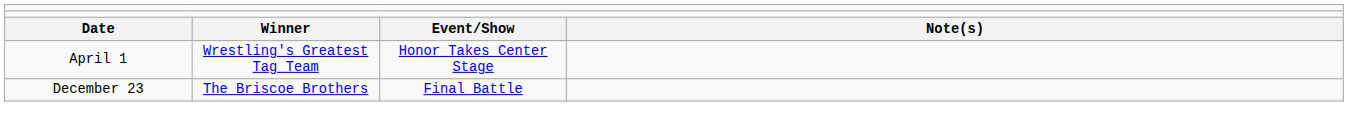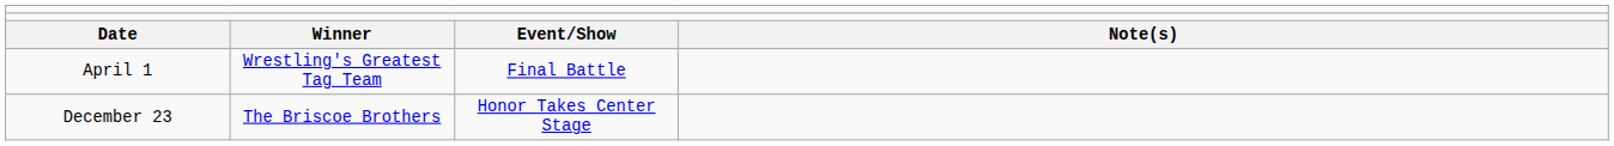 <table class="wikitable" style="text-align:center; width:100%;">
 <tr>
 <td colspan="5"></td>
 </tr>
 <tr>
 <td colspan="5"><strong></strong></td>
 </tr>
 <tr>
 <th width=14%>Date</th>
 <th width=14%>Winner</th>
 <th width=14%>Event/Show</th>
 <th width=58%>Note(s)</th>
 </tr>
 <tr>
 <td>April 1</td>
 <td><a href='#'>Wrestling's Greatest Tag Team</a><br></td>
-<td><a href='#'>Honor Takes Center Stage</a></td>
+<td><a href='#'>Final Battle</a></td>
 <td align="left"></td>
 </tr>
 <tr>
 <td>December 23</td>
 <td><a href='#'>The Briscoe Brothers</a><br></td>
-<td><a href='#'>Final Battle</a></td>
+<td><a href='#'>Honor Takes Center Stage</a></td>
 <td align="left"></td>
 </tr>
 </table>
